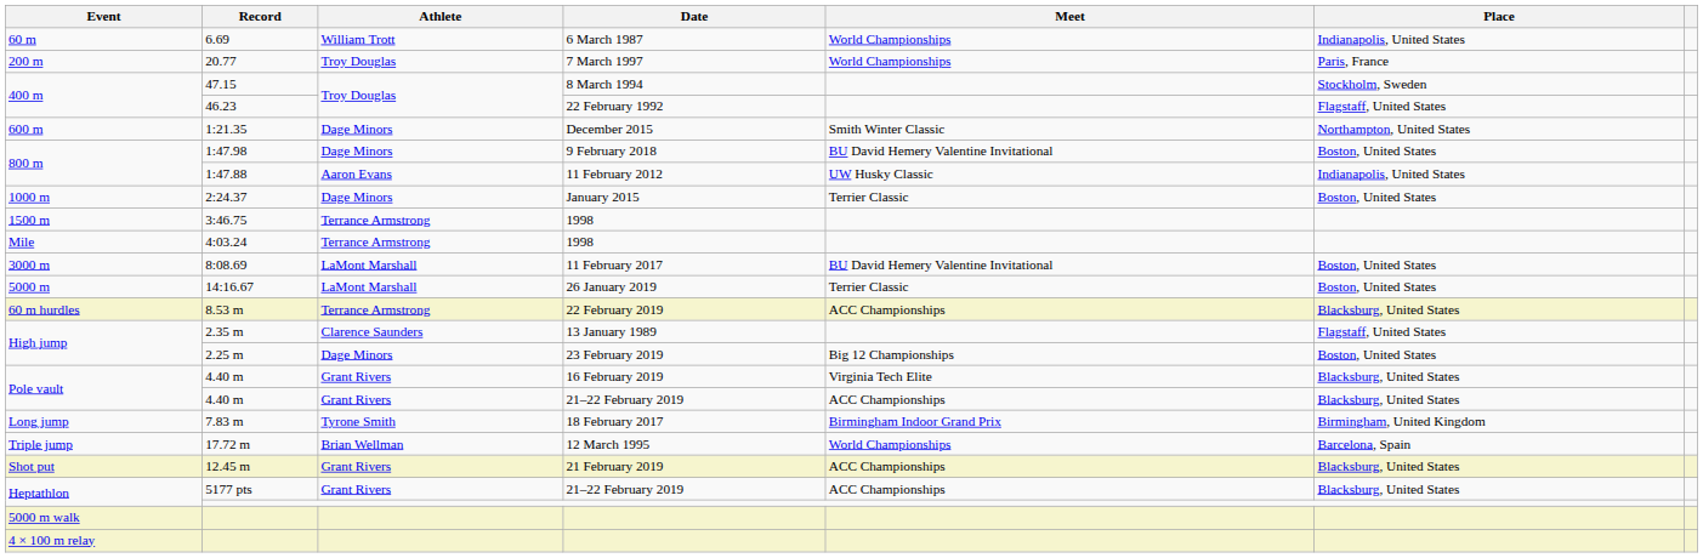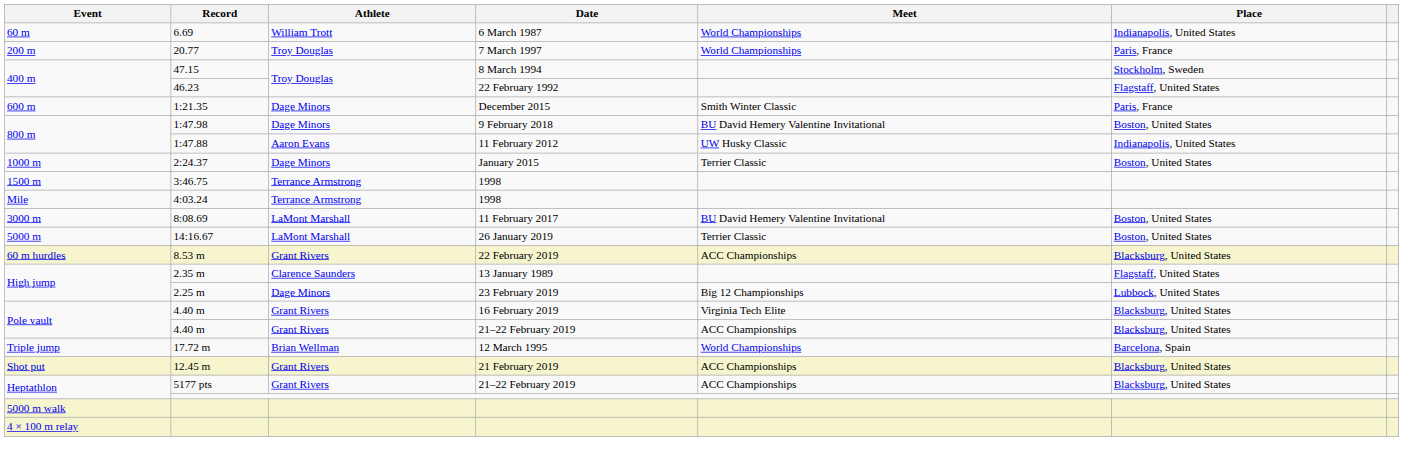 <table class="wikitable" style="font-size:95%; width: 95%;">
 <tr>
 <th>Event</th>
 <th>Record</th>
 <th>Athlete</th>
 <th>Date</th>
 <th>Meet</th>
 <th>Place</th>
 <th></th>
 </tr>
 <tr>
 <td><a href='#'>60 m</a></td>
 <td>6.69</td>
 <td><a href='#'>William Trott</a></td>
 <td>6 March 1987</td>
 <td><a href='#'>World Championships</a></td>
 <td><a href='#'>Indianapolis</a>, United States</td>
 <td></td>
 </tr>
 <tr>
 <td><a href='#'>200 m</a></td>
 <td>20.77</td>
 <td><a href='#'>Troy Douglas</a></td>
 <td>7 March 1997</td>
 <td><a href='#'>World Championships</a></td>
 <td><a href='#'>Paris</a>, France</td>
 <td></td>
 </tr>
 <tr>
 <td rowspan=2><a href='#'>400 m</a></td>
 <td>47.15</td>
 <td rowspan=2><a href='#'>Troy Douglas</a></td>
 <td>8 March 1994</td>
 <td></td>
 <td><a href='#'>Stockholm</a>, Sweden</td>
 <td></td>
 </tr>
 <tr>
 <td>46.23  </td>
 <td>22 February 1992</td>
 <td></td>
 <td><a href='#'>Flagstaff</a>, United States</td>
 <td></td>
 </tr>
 <tr>
 <td><a href='#'>600 m</a></td>
 <td>1:21.35</td>
 <td><a href='#'>Dage Minors</a></td>
 <td>December 2015</td>
 <td>Smith Winter Classic</td>
-<td><a href='#'>Northampton</a>, United States</td>
+<td><a href='#'>Paris</a>, France</td>
 <td></td>
 </tr>
 <tr>
 <td rowspan=2><a href='#'>800 m</a></td>
 <td>1:47.98</td>
 <td><a href='#'>Dage Minors</a></td>
 <td>9 February 2018</td>
 <td><a href='#'>BU</a> David Hemery Valentine Invitational</td>
 <td><a href='#'>Boston</a>, United States</td>
 <td></td>
 </tr>
 <tr>
 <td>1:47.88 </td>
 <td><a href='#'>Aaron Evans</a></td>
 <td>11 February 2012</td>
 <td><a href='#'>UW</a> Husky Classic</td>
 <td><a href='#'>Indianapolis</a>, United States</td>
 <td></td>
 </tr>
 <tr>
 <td><a href='#'>1000 m</a></td>
 <td>2:24.37</td>
 <td><a href='#'>Dage Minors</a></td>
 <td>January 2015</td>
 <td>Terrier Classic</td>
 <td><a href='#'>Boston</a>, United States</td>
 <td></td>
 </tr>
 <tr>
 <td><a href='#'>1500 m</a></td>
 <td>3:46.75</td>
 <td><a href='#'>Terrance Armstrong</a></td>
 <td>1998</td>
 <td></td>
 <td></td>
 <td></td>
 </tr>
 <tr>
 <td><a href='#'>Mile</a></td>
 <td>4:03.24</td>
 <td><a href='#'>Terrance Armstrong</a></td>
 <td>1998</td>
 <td></td>
 <td></td>
 <td></td>
 </tr>
 <tr>
 <td><a href='#'>3000 m</a></td>
 <td>8:08.69</td>
 <td><a href='#'>LaMont Marshall</a></td>
 <td>11 February 2017</td>
 <td><a href='#'>BU</a> David Hemery Valentine Invitational</td>
 <td><a href='#'>Boston</a>, United States</td>
 <td></td>
 </tr>
 <tr>
 <td><a href='#'>5000 m</a></td>
 <td>14:16.67</td>
 <td><a href='#'>LaMont Marshall</a></td>
 <td>26 January 2019</td>
 <td>Terrier Classic</td>
 <td><a href='#'>Boston</a>, United States</td>
 <td></td>
 </tr>
 <tr style="background:#f6F5CE;">
 <td><a href='#'>60 m hurdles</a></td>
 <td>8.53 m</td>
-<td><a href='#'>Terrance Armstrong</a></td>
+<td><a href='#'>Grant Rivers</a></td>
 <td>22 February 2019</td>
 <td>ACC Championships</td>
 <td><a href='#'>Blacksburg</a>, United States</td>
 <td></td>
 </tr>
 <tr>
 <td rowspan=2><a href='#'>High jump</a></td>
 <td>2.35 m  </td>
 <td><a href='#'>Clarence Saunders</a></td>
 <td>13 January 1989</td>
 <td></td>
 <td><a href='#'>Flagstaff</a>, United States</td>
 <td></td>
 </tr>
 <tr>
 <td>2.25 m</td>
 <td><a href='#'>Dage Minors</a></td>
 <td>23 February 2019</td>
 <td>Big 12 Championships</td>
-<td><a href='#'>Boston</a>, United States</td>
+<td><a href='#'>Lubbock</a>, United States</td>
 <td></td>
 </tr>
 <tr>
 <td rowspan=2><a href='#'>Pole vault</a></td>
 <td>4.40 m</td>
 <td><a href='#'>Grant Rivers</a></td>
 <td>16 February 2019</td>
 <td>Virginia Tech Elite</td>
 <td><a href='#'>Blacksburg</a>, United States</td>
 <td></td>
 </tr>
 <tr>
 <td>4.40 m</td>
 <td><a href='#'>Grant Rivers</a></td>
 <td>21–22 February 2019</td>
 <td>ACC Championships</td>
 <td><a href='#'>Blacksburg</a>, United States</td>
-<td></td>
-</tr>
-<tr>
-<td><a href='#'>Long jump</a></td>
-<td>7.83 m</td>
-<td><a href='#'>Tyrone Smith</a></td>
-<td>18 February 2017</td>
-<td><a href='#'>Birmingham Indoor Grand Prix</a></td>
-<td><a href='#'>Birmingham</a>, United Kingdom</td>
 <td></td>
 </tr>
 <tr>
 <td><a href='#'>Triple jump</a></td>
 <td>17.72 m </td>
 <td><a href='#'>Brian Wellman</a></td>
 <td>12 March 1995</td>
 <td><a href='#'>World Championships</a></td>
 <td><a href='#'>Barcelona</a>, Spain</td>
 <td></td>
 </tr>
 <tr style="background:#f6F5CE;">
 <td><a href='#'>Shot put</a></td>
 <td>12.45 m</td>
 <td><a href='#'>Grant Rivers</a></td>
 <td>21 February 2019</td>
 <td>ACC Championships</td>
 <td><a href='#'>Blacksburg</a>, United States</td>
 <td></td>
 </tr>
 <tr>
 <td rowspan=2><a href='#'>Heptathlon</a></td>
 <td>5177 pts</td>
 <td><a href='#'>Grant Rivers</a></td>
 <td>21–22 February 2019</td>
 <td>ACC Championships</td>
 <td><a href='#'>Blacksburg</a>, United States</td>
 <td></td>
 </tr>
 <tr>
 <td colspan=5></td>
 <td></td>
 </tr>
 <tr style="background:#f6F5CE;">
 <td><a href='#'>5000 m walk</a></td>
 <td></td>
 <td></td>
 <td></td>
 <td></td>
 <td></td>
 <td></td>
 </tr>
 <tr style="background:#f6F5CE;">
 <td><a href='#'>4 × 100 m relay</a></td>
 <td></td>
 <td></td>
 <td></td>
 <td></td>
 <td></td>
 <td></td>
 </tr>
 </table>
